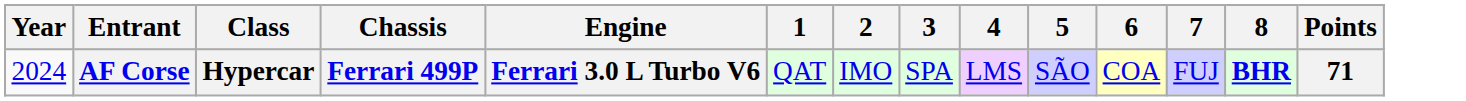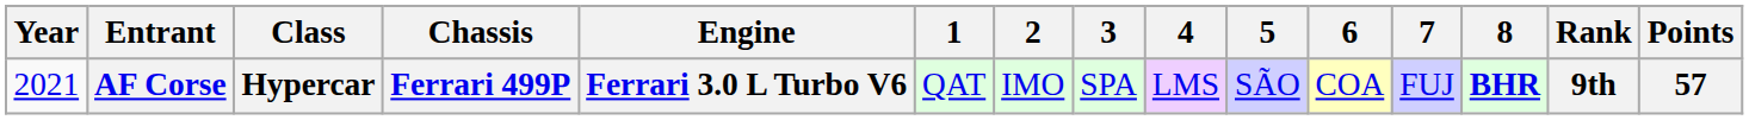 <table class="wikitable" style="text-align:center; font-size:85%">
 <tr>
 <th>Year</th>
 <th>Entrant</th>
 <th>Class</th>
 <th>Chassis</th>
 <th>Engine</th>
 <th>1</th>
 <th>2</th>
 <th>3</th>
 <th>4</th>
 <th>5</th>
 <th>6</th>
 <th>7</th>
 <th>8</th>
+<th>Rank</th>
 <th>Points</th>
 </tr>
 <tr>
-<td><a href='#'>2024</a></td>
+<td><a href='#'>2021</a></td>
 <th nowrap><a href='#'>AF Corse</a></th>
 <th>Hypercar</th>
 <th nowrap><a href='#'>Ferrari 499P</a></th>
 <th nowrap><a href='#'>Ferrari</a> 3.0 L Turbo V6</th>
 <td style="background:#DFFFDF;"><a href='#'>QAT</a><br></td>
 <td style="background:#DFFFDF;"><a href='#'>IMO</a><br></td>
 <td style="background:#DFFFDF;"><a href='#'>SPA</a><br></td>
 <td style="background:#EFCFFF;"><a href='#'>LMS</a><br></td>
 <td style="background:#CFCFFF;"><a href='#'>SÃO</a><br></td>
 <td style="background:#FFFFBF;"><a href='#'>COA</a><br></td>
 <td style="background:#CFCFFF;"><a href='#'>FUJ</a><br></td>
 <td style="background:#DFFFDF;"><strong><a href='#'>BHR</a><br></strong></td>
-<th>71</th>
+<th>9th</th>
+<th>57</th>
 </tr>
 </table>
